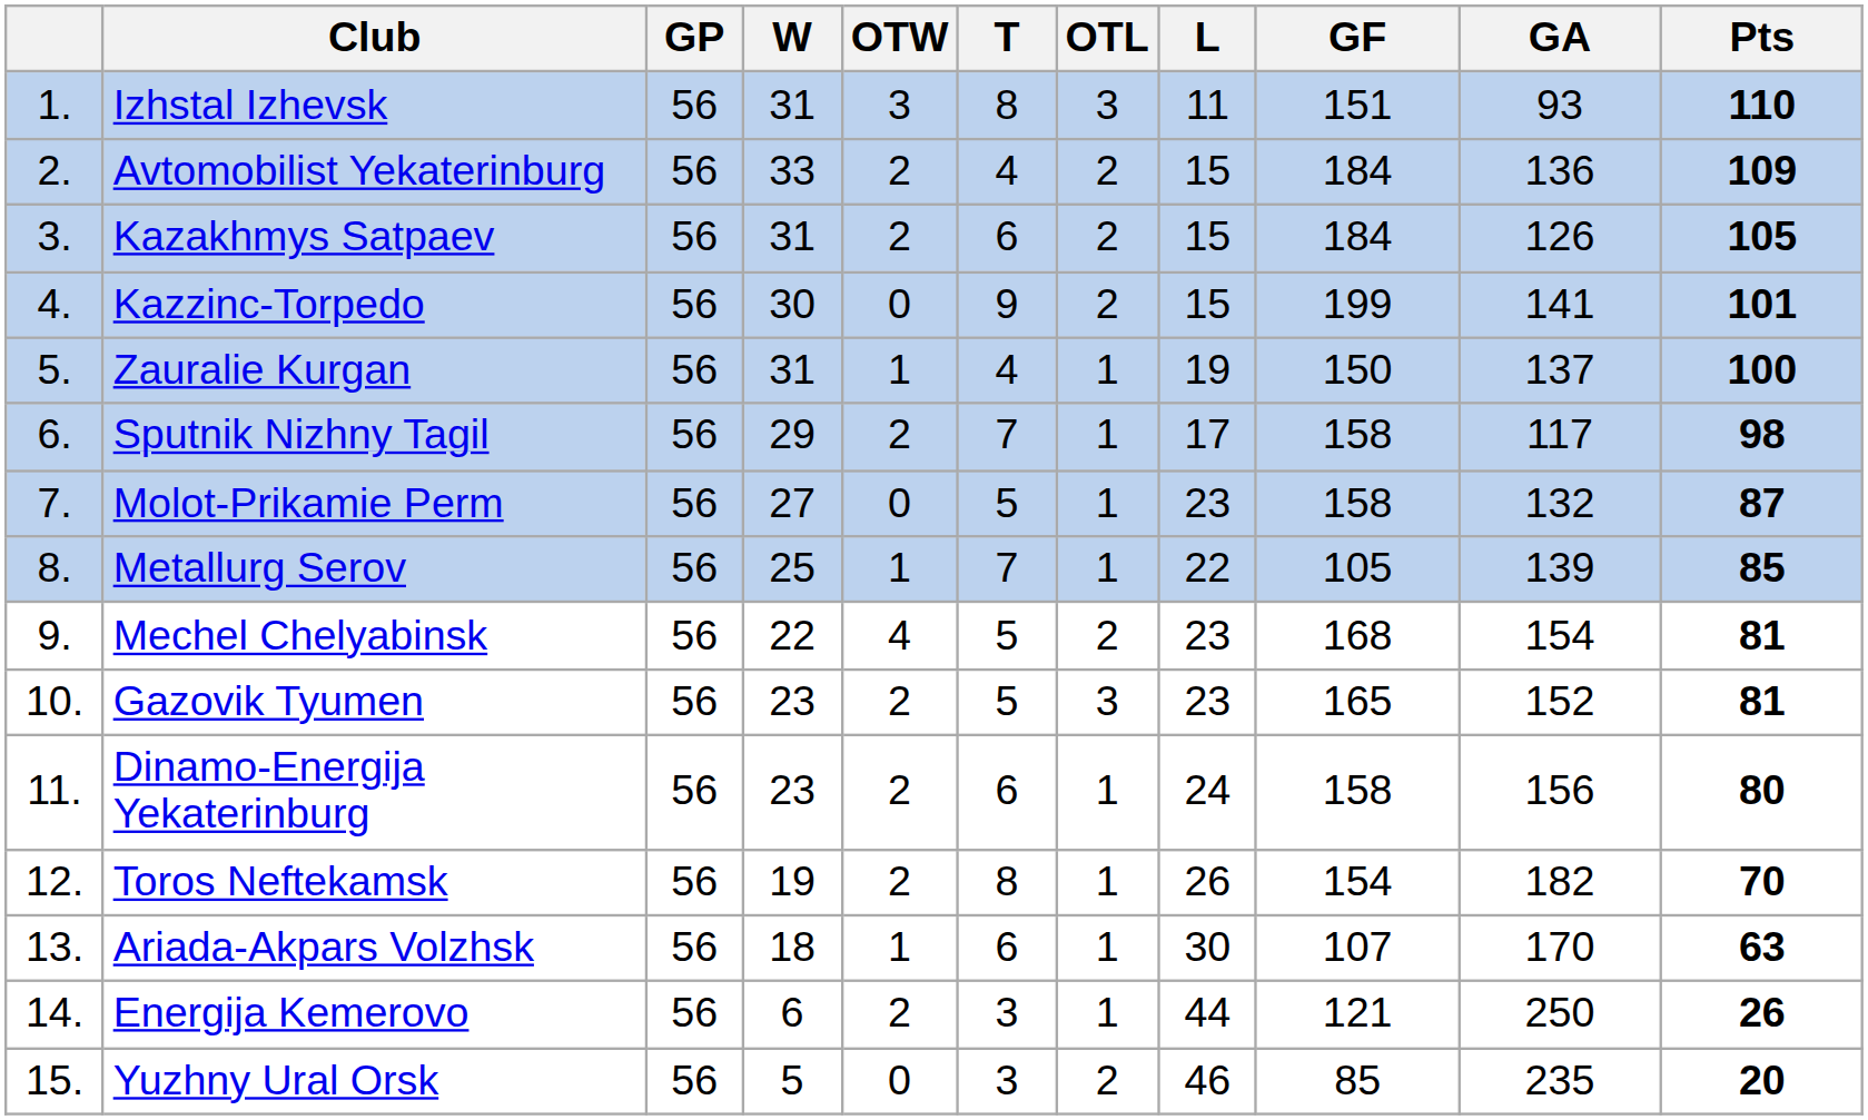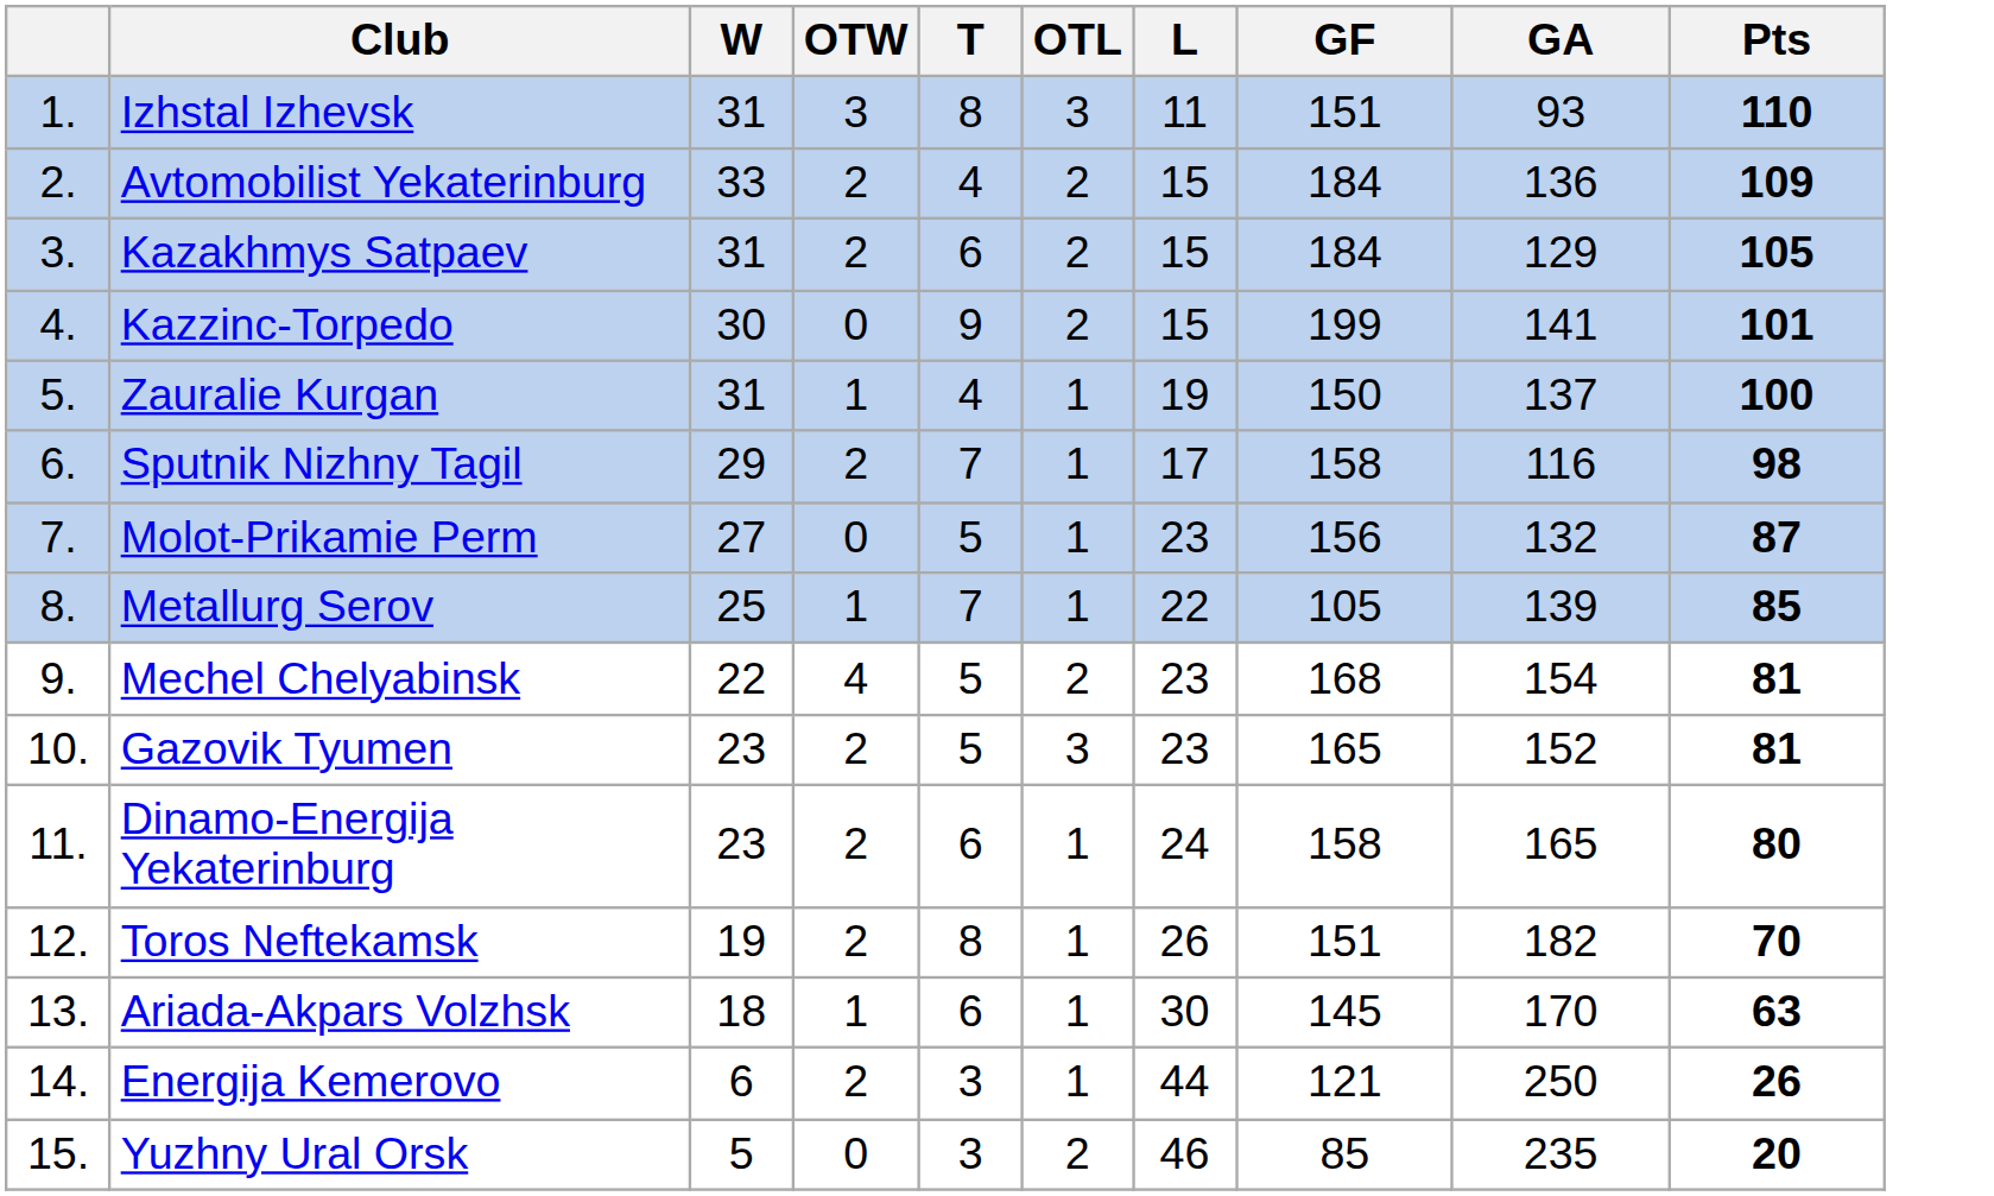 <table class="wikitable">
 <tr>
 <th width="30"></th>
 <th width="200">Club</th>
-<th width="30">GP</th>
 <th width="30">W</th>
 <th width="30">OTW</th>
 <th width="30">T</th>
 <th width="30">OTL</th>
 <th width="30">L</th>
 <th width="70">GF</th>
 <th width="70">GA</th>
 <th width="70">Pts</th>
 </tr>
 <tr bgcolor="#BCD2EE" align="center">
 <td>1.</td>
 <td align="left"><a href='#'>Izhstal Izhevsk</a></td>
-<td>56</td>
 <td>31</td>
 <td>3</td>
 <td>8</td>
 <td>3</td>
 <td>11</td>
 <td>151</td>
 <td>93</td>
 <td><strong>110</strong></td>
 </tr>
 <tr bgcolor="#BCD2EE" align="center">
 <td>2.</td>
 <td align="left"><a href='#'>Avtomobilist Yekaterinburg</a></td>
-<td>56</td>
 <td>33</td>
 <td>2</td>
 <td>4</td>
 <td>2</td>
 <td>15</td>
 <td>184</td>
 <td>136</td>
 <td><strong>109</strong></td>
 </tr>
 <tr bgcolor="#BCD2EE" align="center">
 <td>3.</td>
 <td align="left"><a href='#'>Kazakhmys Satpaev</a></td>
-<td>56</td>
 <td>31</td>
 <td>2</td>
 <td>6</td>
 <td>2</td>
 <td>15</td>
 <td>184</td>
-<td>126</td>
+<td>129</td>
 <td><strong>105</strong></td>
 </tr>
 <tr bgcolor="#BCD2EE" align="center">
 <td>4.</td>
 <td align="left"><a href='#'>Kazzinc-Torpedo</a></td>
-<td>56</td>
 <td>30</td>
 <td>0</td>
 <td>9</td>
 <td>2</td>
 <td>15</td>
 <td>199</td>
 <td>141</td>
 <td><strong>101</strong></td>
 </tr>
 <tr bgcolor="#BCD2EE" align="center">
 <td>5.</td>
 <td align="left"><a href='#'>Zauralie Kurgan</a></td>
-<td>56</td>
 <td>31</td>
 <td>1</td>
 <td>4</td>
 <td>1</td>
 <td>19</td>
 <td>150</td>
 <td>137</td>
 <td><strong>100</strong></td>
 </tr>
 <tr bgcolor="#BCD2EE" align="center">
 <td>6.</td>
 <td align="left"><a href='#'>Sputnik Nizhny Tagil</a></td>
-<td>56</td>
 <td>29</td>
 <td>2</td>
 <td>7</td>
 <td>1</td>
 <td>17</td>
 <td>158</td>
-<td>117</td>
+<td>116</td>
 <td><strong>98</strong></td>
 </tr>
 <tr bgcolor="#BCD2EE" align="center">
 <td>7.</td>
 <td align="left"><a href='#'>Molot-Prikamie Perm</a></td>
-<td>56</td>
 <td>27</td>
 <td>0</td>
 <td>5</td>
 <td>1</td>
 <td>23</td>
-<td>158</td>
+<td>156</td>
 <td>132</td>
 <td><strong>87</strong></td>
 </tr>
 <tr bgcolor="#BCD2EE" align="center">
 <td>8.</td>
 <td align="left"><a href='#'>Metallurg Serov</a></td>
-<td>56</td>
 <td>25</td>
 <td>1</td>
 <td>7</td>
 <td>1</td>
 <td>22</td>
 <td>105</td>
 <td>139</td>
 <td><strong>85</strong></td>
 </tr>
 <tr bgcolor="#FFFFFF" align="center">
 <td>9.</td>
 <td align="left"><a href='#'>Mechel Chelyabinsk</a></td>
-<td>56</td>
 <td>22</td>
 <td>4</td>
 <td>5</td>
 <td>2</td>
 <td>23</td>
 <td>168</td>
 <td>154</td>
 <td><strong>81</strong></td>
 </tr>
 <tr bgcolor="#FFFFFF" align="center">
 <td>10.</td>
 <td align="left"><a href='#'>Gazovik Tyumen</a></td>
-<td>56</td>
 <td>23</td>
 <td>2</td>
 <td>5</td>
 <td>3</td>
 <td>23</td>
 <td>165</td>
 <td>152</td>
 <td><strong>81</strong></td>
 </tr>
 <tr bgcolor="#FFFFFF" align="center">
 <td>11.</td>
 <td align="left"><a href='#'>Dinamo-Energija Yekaterinburg</a></td>
-<td>56</td>
 <td>23</td>
 <td>2</td>
 <td>6</td>
 <td>1</td>
 <td>24</td>
 <td>158</td>
-<td>156</td>
+<td>165</td>
 <td><strong>80</strong></td>
 </tr>
 <tr bgcolor="#FFFFFF" align="center">
 <td>12.</td>
 <td align="left"><a href='#'>Toros Neftekamsk</a></td>
-<td>56</td>
 <td>19</td>
 <td>2</td>
 <td>8</td>
 <td>1</td>
 <td>26</td>
-<td>154</td>
+<td>151</td>
 <td>182</td>
 <td><strong>70</strong></td>
 </tr>
 <tr bgcolor="#FFFFFF" align="center">
 <td>13.</td>
 <td align="left"><a href='#'>Ariada-Akpars Volzhsk</a></td>
-<td>56</td>
 <td>18</td>
 <td>1</td>
 <td>6</td>
 <td>1</td>
 <td>30</td>
-<td>107</td>
+<td>145</td>
 <td>170</td>
 <td><strong>63</strong></td>
 </tr>
 <tr bgcolor="#FFFFFF" align="center">
 <td>14.</td>
 <td align="left"><a href='#'>Energija Kemerovo</a></td>
-<td>56</td>
 <td>6</td>
 <td>2</td>
 <td>3</td>
 <td>1</td>
 <td>44</td>
 <td>121</td>
 <td>250</td>
 <td><strong>26</strong></td>
 </tr>
 <tr bgcolor="#FFFFFF" align="center">
 <td>15.</td>
 <td align="left"><a href='#'>Yuzhny Ural Orsk</a></td>
-<td>56</td>
 <td>5</td>
 <td>0</td>
 <td>3</td>
 <td>2</td>
 <td>46</td>
 <td>85</td>
 <td>235</td>
 <td><strong>20</strong></td>
 </tr>
 </table>
